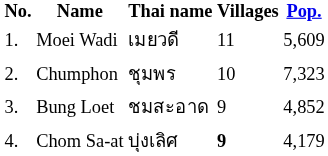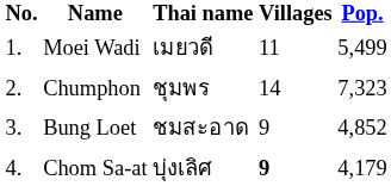 <table>
 <tr>
 <th>No.</th>
 <th>Name</th>
 <th>Thai name</th>
 <th>Villages</th>
 <th><a href='#'>Pop.</a></th>
 </tr>
 <tr>
 <td>1.</td>
 <td>Moei Wadi</td>
 <td>เมยวดี</td>
 <td>11</td>
-<td>5,609</td>
+<td>5,499</td>
 <td></td>
 </tr>
 <tr>
 <td>2.</td>
 <td>Chumphon</td>
 <td>ชุมพร</td>
-<td>10</td>
+<td>14</td>
 <td>7,323</td>
 <td></td>
 </tr>
 <tr>
 <td>3.</td>
 <td>Bung Loet</td>
 <td>ชมสะอาด</td>
 <td>9</td>
 <td>4,852</td>
 <td></td>
 </tr>
 <tr>
 <td>4.</td>
 <td>Chom Sa-at</td>
 <td>บุ่งเลิศ</td>
 <td><strong>9</strong></td>
 <td>4,179</td>
 <td></td>
 </tr>
 </table>
